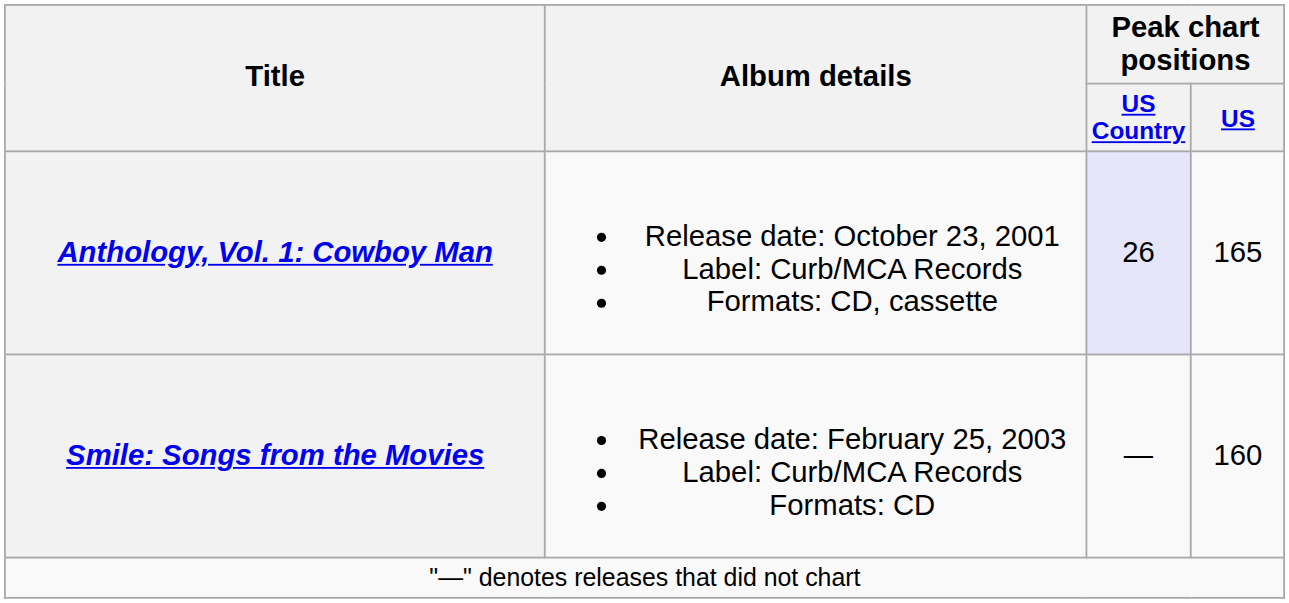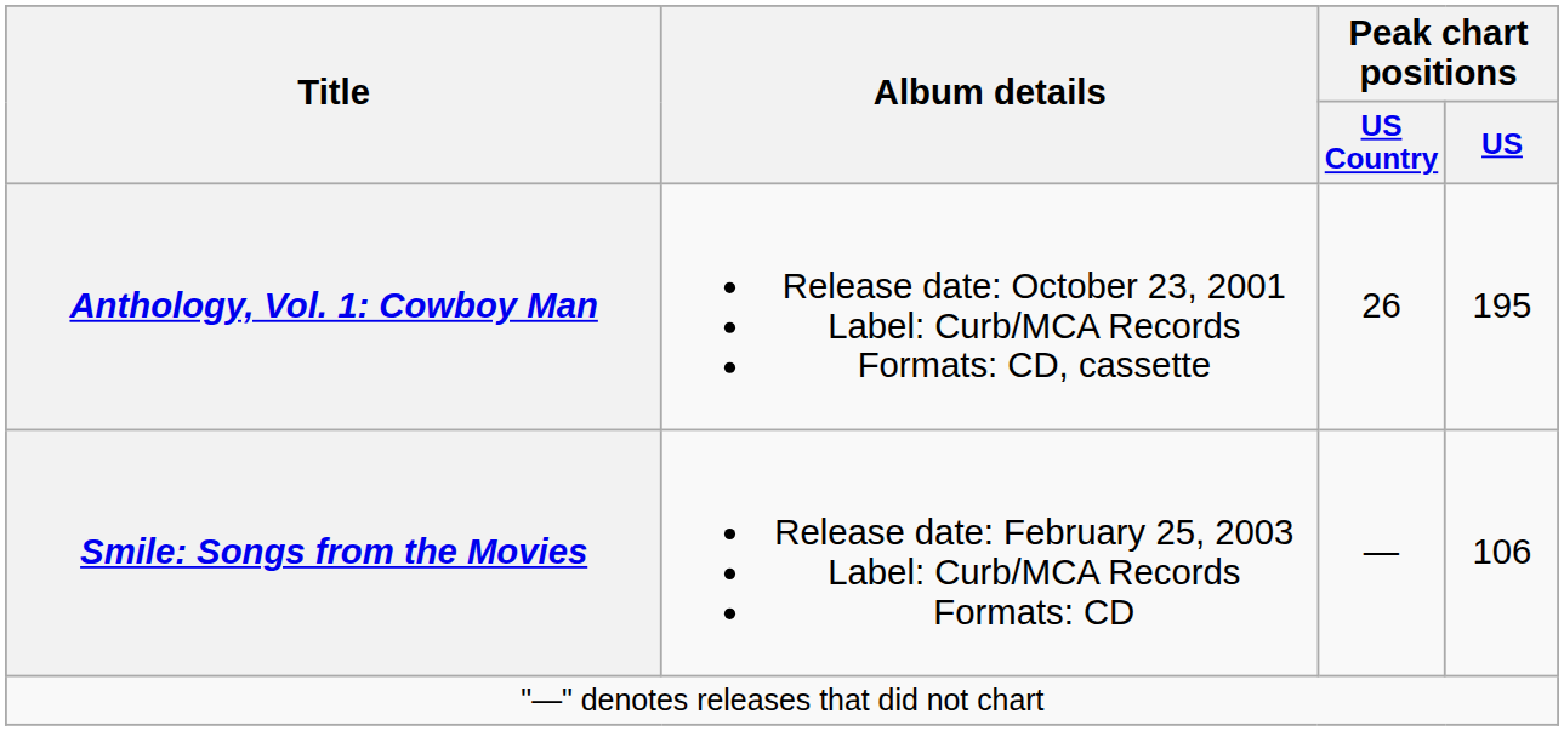 <table class="wikitable plainrowheaders" style="text-align:center;">
 <tr>
 <th rowspan="2" style="width:18em;">Title</th>
 <th rowspan="2" style="width:18em;">Album details</th>
 <th colspan="2">Peak chart<br>positions</th>
 </tr>
 <tr style="font-size:smaller;">
 <th width="45"><a href='#'>US Country</a><br></th>
 <th width="45"><a href='#'>US</a><br></th>
 </tr>
 <tr>
 <th scope="row"><em><a href='#'>Anthology, Vol. 1: Cowboy Man</a></em></th>
 <td><br><ul><li>Release date: October 23, 2001</li><li>Label: Curb/MCA Records</li><li>Formats: CD, cassette</li></ul></td>
-<td style="background: lavender;">26</td>
-<td>165</td>
+<td>26</td>
+<td>195</td>
 </tr>
 <tr>
 <th scope="row"><em><a href='#'>Smile: Songs from the Movies</a></em></th>
 <td><br><ul><li>Release date: February 25, 2003</li><li>Label: Curb/MCA Records</li><li>Formats: CD</li></ul></td>
 <td>—</td>
-<td>160</td>
+<td>106</td>
 </tr>
 <tr>
 <td colspan="10" style="font-size:85%">"—" denotes releases that did not chart</td>
 </tr>
 </table>
